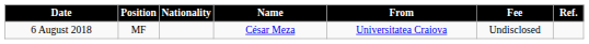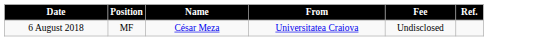 <table class="wikitable"  style="text-align:center; font-size:90%; ">
 <tr>
 <th style="background:#000000; color:#FFFFFF; width:150px;">Date</th>
 <th style="background:#000000; color:#FFFFFF; width:50px;">Position</th>
-<th style="background:#000000; color:#FFFFFF; width:50px;">Nationality</th>
 <th style="background:#000000; color:#FFFFFF; width:150px;">Name</th>
 <th style="background:#000000; color:#FFFFFF; width:200px;">From</th>
 <th style="background:#000000; color:#FFFFFF; width:100px;">Fee</th>
 <th style="background:#000000; color:#FFFFFF; width:35px;">Ref.</th>
 </tr>
 <tr>
 <td>6 August 2018</td>
 <td>MF</td>
-<td></td>
 <td><a href='#'>César Meza</a></td>
 <td><a href='#'>Universitatea Craiova</a></td>
 <td>Undisclosed</td>
 <td></td>
 </tr>
 </table>
